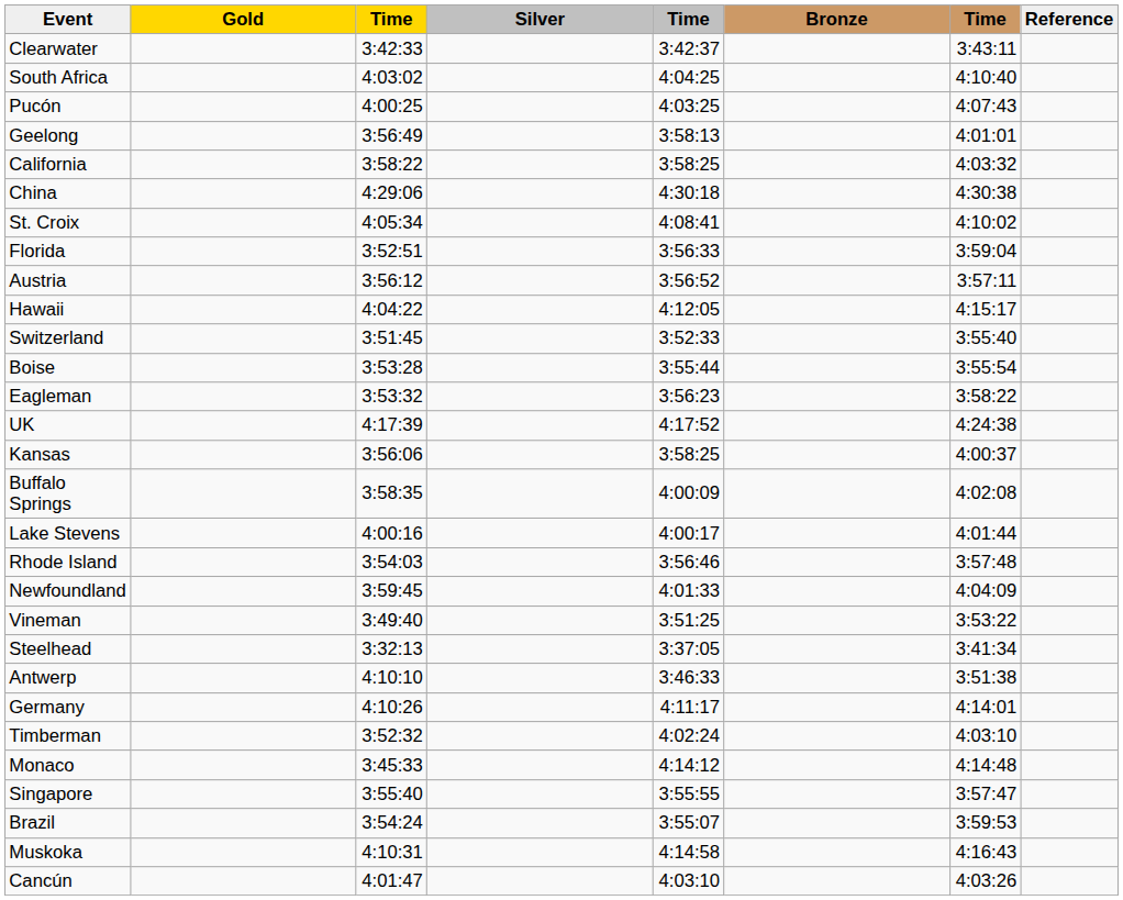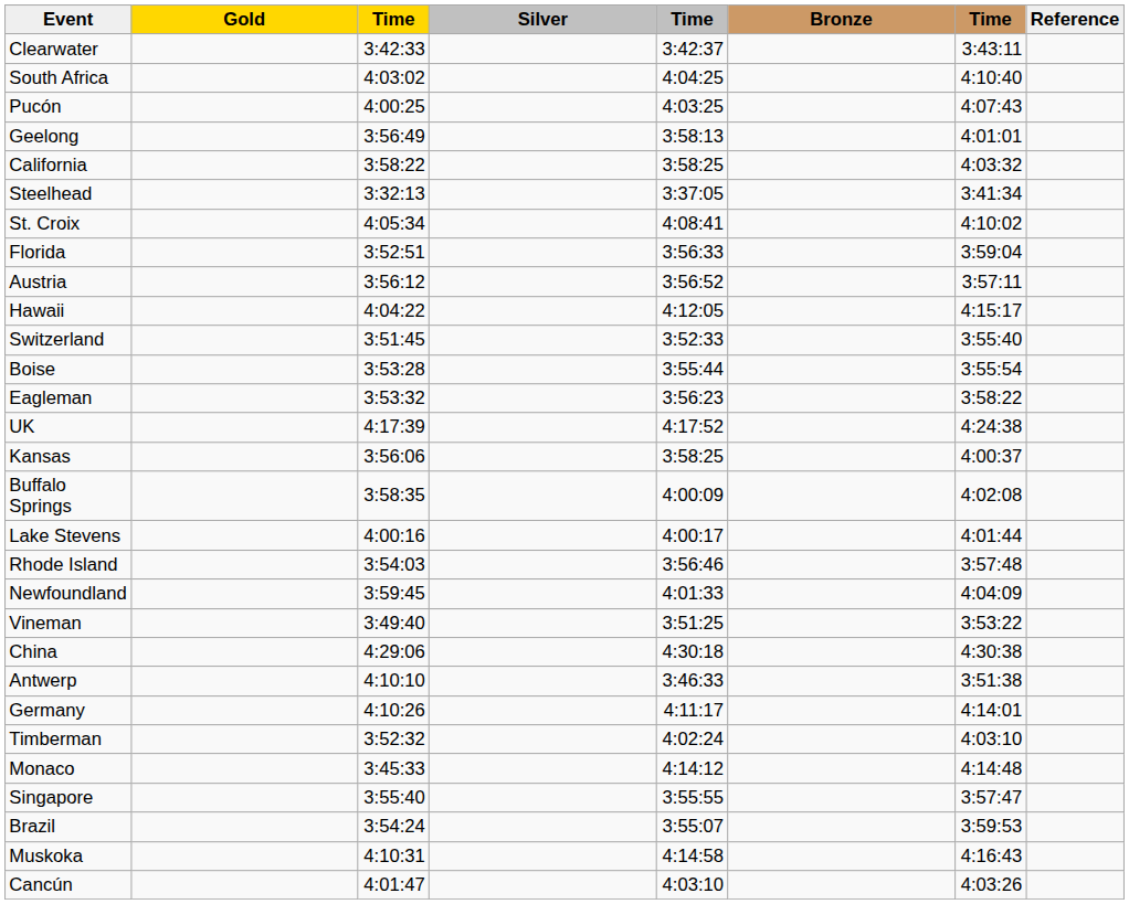 <table class="wikitable sortable">
 <tr align="center">
 <td width="90" bgcolor="efefef"><strong>Event</strong></td>
 <td width="190" bgcolor="gold"><strong>Gold</strong></td>
 <td width="55" bgcolor="gold"><strong>Time</strong></td>
 <td width="190" bgcolor="silver"><strong>Silver</strong></td>
 <td width="55" bgcolor="silver"><strong>Time</strong></td>
 <td width="190" bgcolor="cc9966"><strong>Bronze</strong></td>
 <td width="55" bgcolor="cc9966"><strong>Time</strong></td>
 <td class="unsortable" bgcolor="efefef"><strong>Reference</strong></td>
 </tr>
 <tr>
 <td>Clearwater</td>
 <td></td>
 <td align="right">3:42:33</td>
 <td></td>
 <td align="right">3:42:37</td>
 <td></td>
 <td align="right">3:43:11</td>
 <td></td>
 </tr>
 <tr>
 <td>South Africa</td>
 <td></td>
 <td align="right">4:03:02</td>
 <td></td>
 <td align="right">4:04:25</td>
 <td></td>
 <td align="right">4:10:40</td>
 <td></td>
 </tr>
 <tr>
 <td>Pucón</td>
 <td></td>
 <td align="right">4:00:25</td>
 <td></td>
 <td align="right">4:03:25</td>
 <td></td>
 <td align="right">4:07:43</td>
 <td></td>
 </tr>
 <tr>
 <td>Geelong</td>
 <td></td>
 <td align="right">3:56:49</td>
 <td></td>
 <td align="right">3:58:13</td>
 <td></td>
 <td align="right">4:01:01</td>
 <td></td>
 </tr>
 <tr>
 <td>California</td>
 <td></td>
 <td align="right">3:58:22</td>
 <td></td>
 <td align="right">3:58:25</td>
 <td></td>
 <td align="right">4:03:32</td>
 <td></td>
 </tr>
 <tr>
-<td>China</td>
+<td>Steelhead</td>
 <td></td>
-<td align="right">4:29:06</td>
+<td align="right">3:32:13</td>
 <td></td>
-<td align="right">4:30:18</td>
+<td align="right">3:37:05</td>
 <td></td>
-<td align="right">4:30:38</td>
+<td align="right">3:41:34</td>
 <td></td>
 </tr>
 <tr>
 <td>St. Croix</td>
 <td></td>
 <td align="right">4:05:34</td>
 <td></td>
 <td align="right">4:08:41</td>
 <td></td>
 <td align="right">4:10:02</td>
 <td></td>
 </tr>
 <tr>
 <td>Florida</td>
 <td></td>
 <td align="right">3:52:51</td>
 <td></td>
 <td align="right">3:56:33</td>
 <td></td>
 <td align="right">3:59:04</td>
 <td></td>
 </tr>
 <tr>
 <td>Austria</td>
 <td></td>
 <td align="right">3:56:12</td>
 <td></td>
 <td align="right">3:56:52</td>
 <td></td>
 <td align="right">3:57:11</td>
 <td></td>
 </tr>
 <tr>
 <td>Hawaii</td>
 <td></td>
 <td align="right">4:04:22</td>
 <td></td>
 <td align="right">4:12:05</td>
 <td></td>
 <td align="right">4:15:17</td>
 <td></td>
 </tr>
 <tr>
 <td>Switzerland</td>
 <td></td>
 <td align="right">3:51:45</td>
 <td></td>
 <td align="right">3:52:33</td>
 <td></td>
 <td align="right">3:55:40</td>
 <td></td>
 </tr>
 <tr>
 <td>Boise</td>
 <td></td>
 <td align="right">3:53:28</td>
 <td></td>
 <td align="right">3:55:44</td>
 <td></td>
 <td align="right">3:55:54</td>
 <td></td>
 </tr>
 <tr>
 <td>Eagleman</td>
 <td></td>
 <td align="right">3:53:32</td>
 <td></td>
 <td align="right">3:56:23</td>
 <td></td>
 <td align="right">3:58:22</td>
 <td></td>
 </tr>
 <tr>
 <td>UK</td>
 <td></td>
 <td align="right">4:17:39</td>
 <td></td>
 <td align="right">4:17:52</td>
 <td></td>
 <td align="right">4:24:38</td>
 <td></td>
 </tr>
 <tr>
 <td>Kansas</td>
 <td></td>
 <td align="right">3:56:06</td>
 <td></td>
 <td align="right">3:58:25</td>
 <td></td>
 <td align="right">4:00:37</td>
 <td></td>
 </tr>
 <tr>
 <td>Buffalo Springs</td>
 <td></td>
 <td align="right">3:58:35</td>
 <td></td>
 <td align="right">4:00:09</td>
 <td></td>
 <td align="right">4:02:08</td>
 <td></td>
 </tr>
 <tr>
 <td>Lake Stevens</td>
 <td></td>
 <td align="right">4:00:16</td>
 <td></td>
 <td align="right">4:00:17</td>
 <td></td>
 <td align="right">4:01:44</td>
 <td></td>
 </tr>
 <tr>
 <td>Rhode Island</td>
 <td></td>
 <td align="right">3:54:03</td>
 <td></td>
 <td align="right">3:56:46</td>
 <td></td>
 <td align="right">3:57:48</td>
 <td></td>
 </tr>
 <tr>
 <td>Newfoundland</td>
 <td></td>
 <td align="right">3:59:45</td>
 <td></td>
 <td align="right">4:01:33</td>
 <td></td>
 <td align="right">4:04:09</td>
 <td></td>
 </tr>
 <tr>
 <td>Vineman</td>
 <td></td>
 <td align="right">3:49:40</td>
 <td></td>
 <td align="right">3:51:25</td>
 <td></td>
 <td align="right">3:53:22</td>
 <td></td>
 </tr>
 <tr>
-<td>Steelhead</td>
+<td>China</td>
 <td></td>
-<td align="right">3:32:13</td>
+<td align="right">4:29:06</td>
 <td></td>
-<td align="right">3:37:05</td>
+<td align="right">4:30:18</td>
 <td></td>
-<td align="right">3:41:34</td>
+<td align="right">4:30:38</td>
 <td></td>
 </tr>
 <tr>
 <td>Antwerp</td>
 <td></td>
 <td align="right">4:10:10</td>
 <td></td>
 <td align="right">3:46:33</td>
 <td></td>
 <td align="right">3:51:38</td>
 <td></td>
 </tr>
 <tr>
 <td>Germany</td>
 <td></td>
 <td align="right">4:10:26</td>
 <td></td>
 <td align="right">4:11:17</td>
 <td></td>
 <td align="right">4:14:01</td>
 <td></td>
 </tr>
 <tr>
 <td>Timberman</td>
 <td></td>
 <td align="right">3:52:32</td>
 <td></td>
 <td align="right">4:02:24</td>
 <td></td>
 <td align="right">4:03:10</td>
 <td></td>
 </tr>
 <tr>
 <td>Monaco</td>
 <td></td>
 <td align="right">3:45:33</td>
 <td></td>
 <td align="right">4:14:12</td>
 <td></td>
 <td align="right">4:14:48</td>
 <td></td>
 </tr>
 <tr>
 <td>Singapore</td>
 <td></td>
 <td align="right">3:55:40</td>
 <td></td>
 <td align="right">3:55:55</td>
 <td></td>
 <td align="right">3:57:47</td>
 <td></td>
 </tr>
 <tr>
 <td>Brazil</td>
 <td></td>
 <td align="right">3:54:24</td>
 <td></td>
 <td align="right">3:55:07</td>
 <td></td>
 <td align="right">3:59:53</td>
 <td></td>
 </tr>
 <tr>
 <td>Muskoka</td>
 <td></td>
 <td align="right">4:10:31</td>
 <td></td>
 <td align="right">4:14:58</td>
 <td></td>
 <td align="right">4:16:43</td>
 <td></td>
 </tr>
 <tr>
 <td>Cancún</td>
 <td></td>
 <td align="right">4:01:47</td>
 <td></td>
 <td align="right">4:03:10</td>
 <td></td>
 <td align="right">4:03:26</td>
 <td></td>
 </tr>
 </table>
